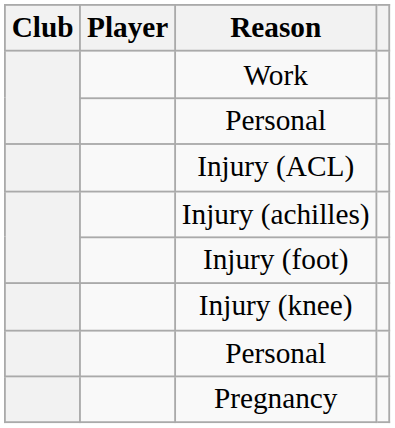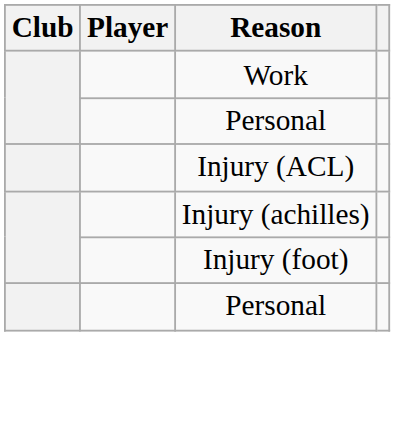 <table class="wikitable sortable plainrowheaders" style="text-align:center;">
 <tr>
 <th scope="col">Club</th>
 <th scope="col">Player</th>
 <th scope="col">Reason</th>
 <th class="unsortable"></th>
 </tr>
 <tr>
 <th scope="row" rowspan=2></th>
 <td></td>
 <td>Work</td>
 <td></td>
 </tr>
 <tr>
 <td></td>
 <td>Personal</td>
 <td></td>
 </tr>
 <tr>
 <th scope="row"></th>
 <td></td>
 <td>Injury (ACL)</td>
 <td></td>
 </tr>
 <tr>
 <th scope="row" rowspan=2></th>
 <td></td>
 <td>Injury (achilles)</td>
 <td></td>
 </tr>
 <tr>
 <td></td>
 <td>Injury (foot)</td>
 <td></td>
 </tr>
 <tr>
 <th scope="row"></th>
 <td></td>
-<td>Injury (knee)</td>
-<td></td>
-</tr>
-<tr>
-<th scope="row"></th>
-<td></td>
 <td>Personal</td>
 <td></td>
 </tr>
-<tr>
-<th scope="row"></th>
-<td></td>
-<td>Pregnancy</td>
-<td></td>
-</tr>
 </table>
